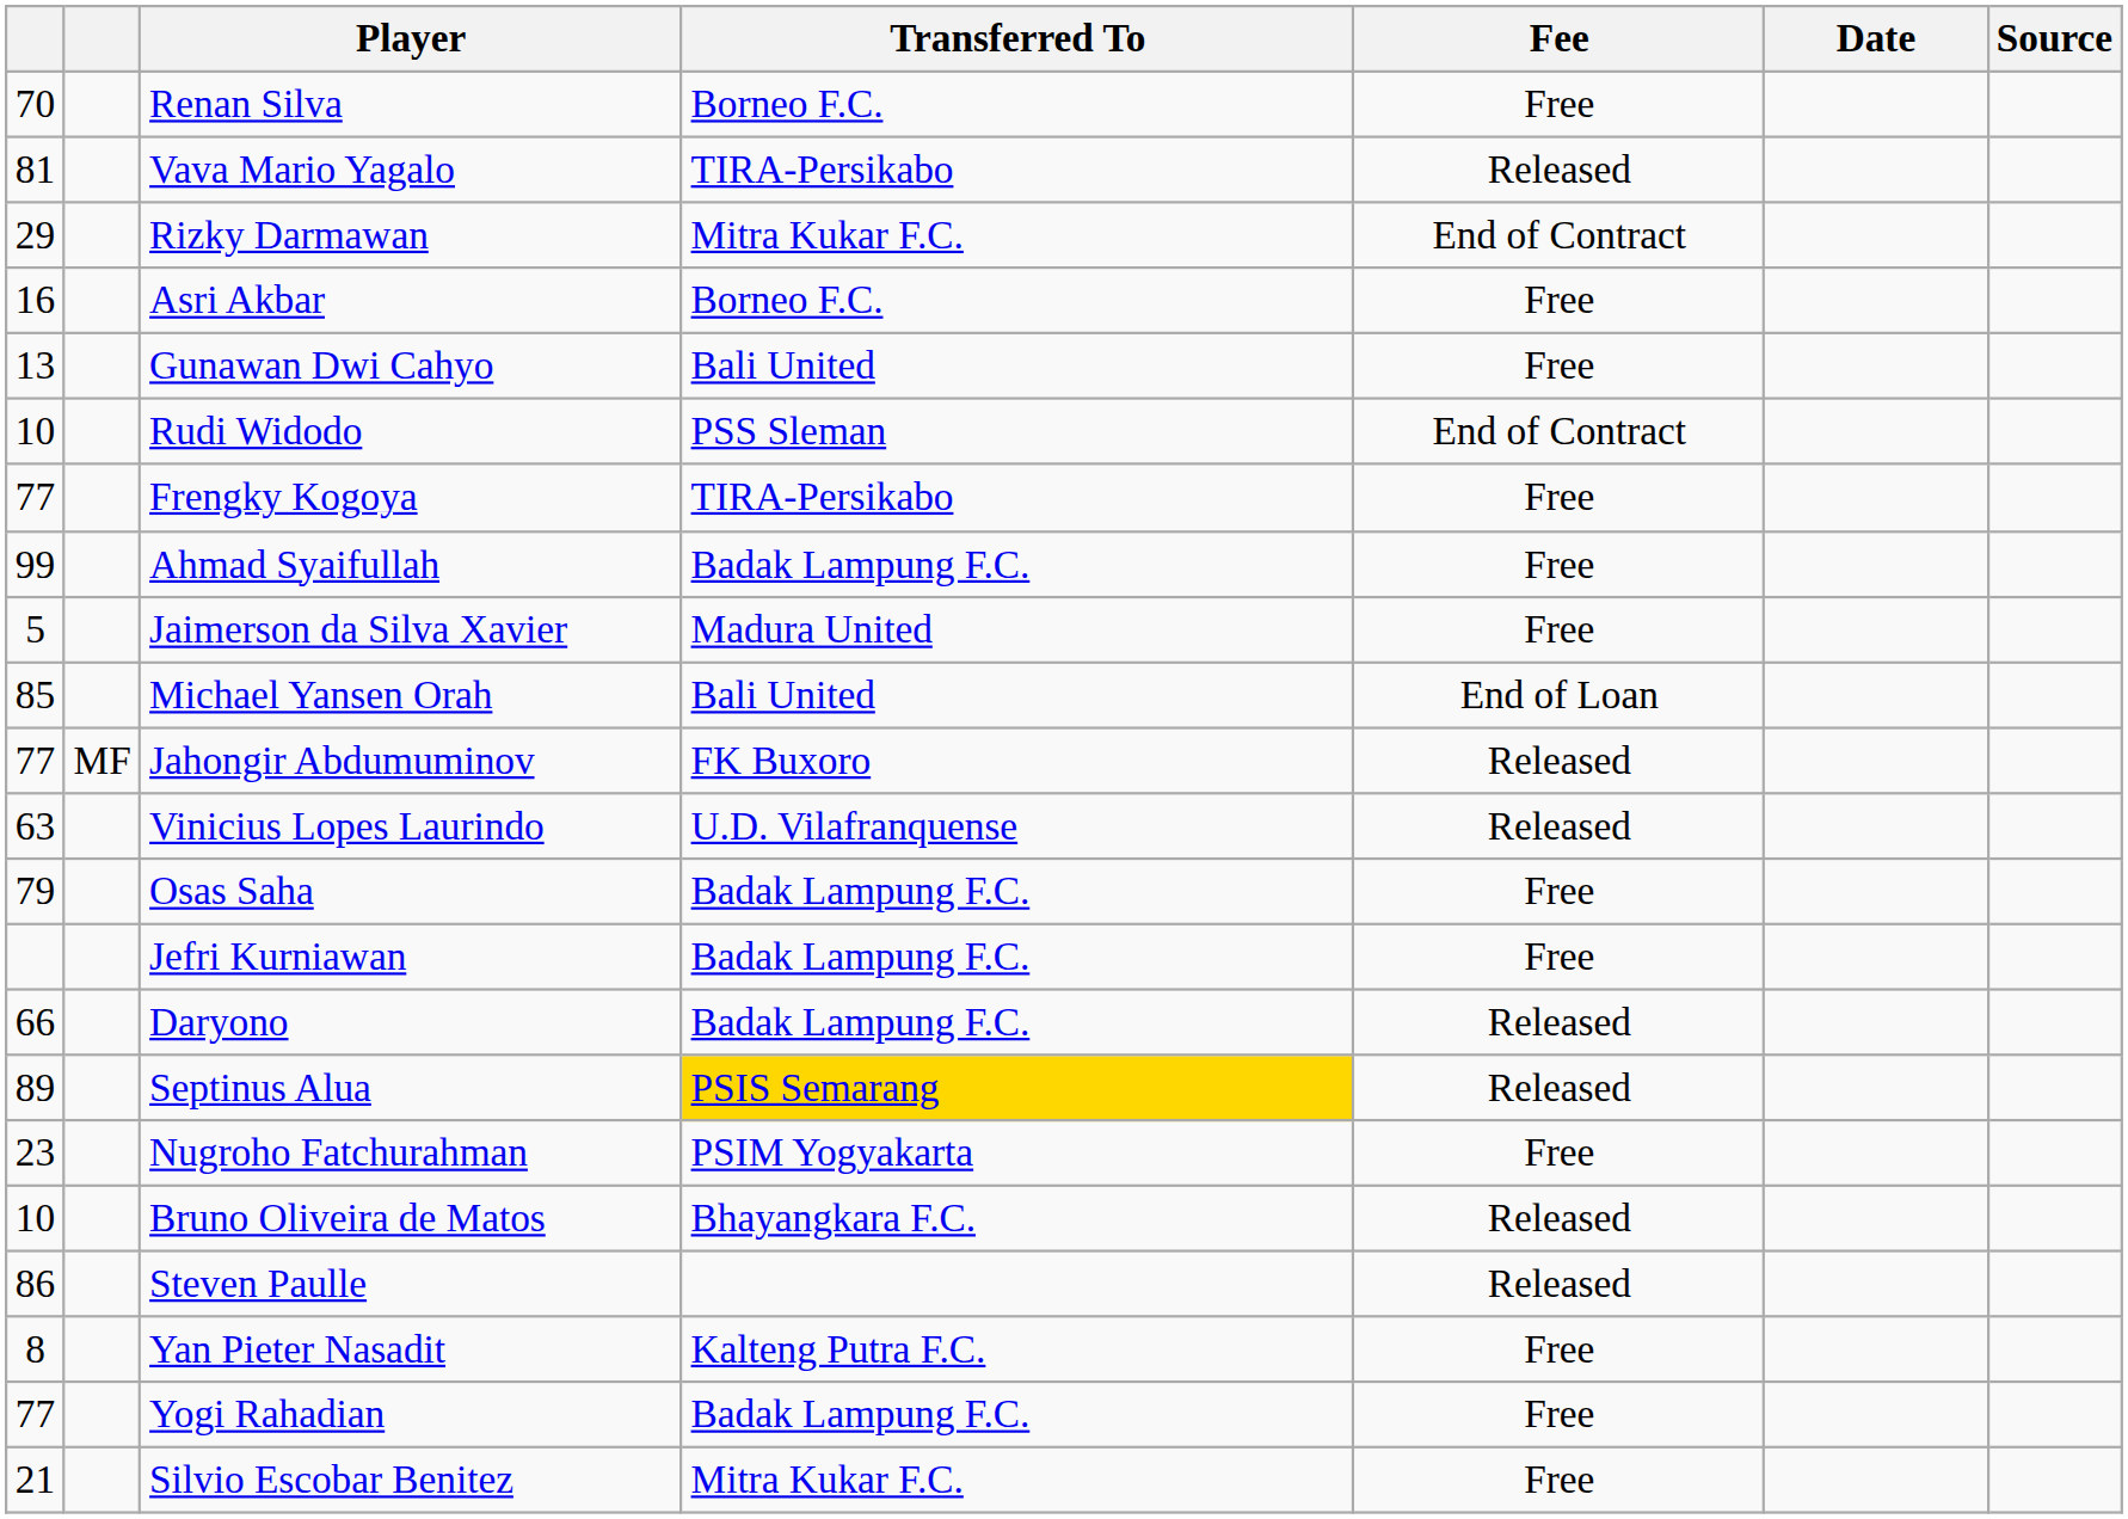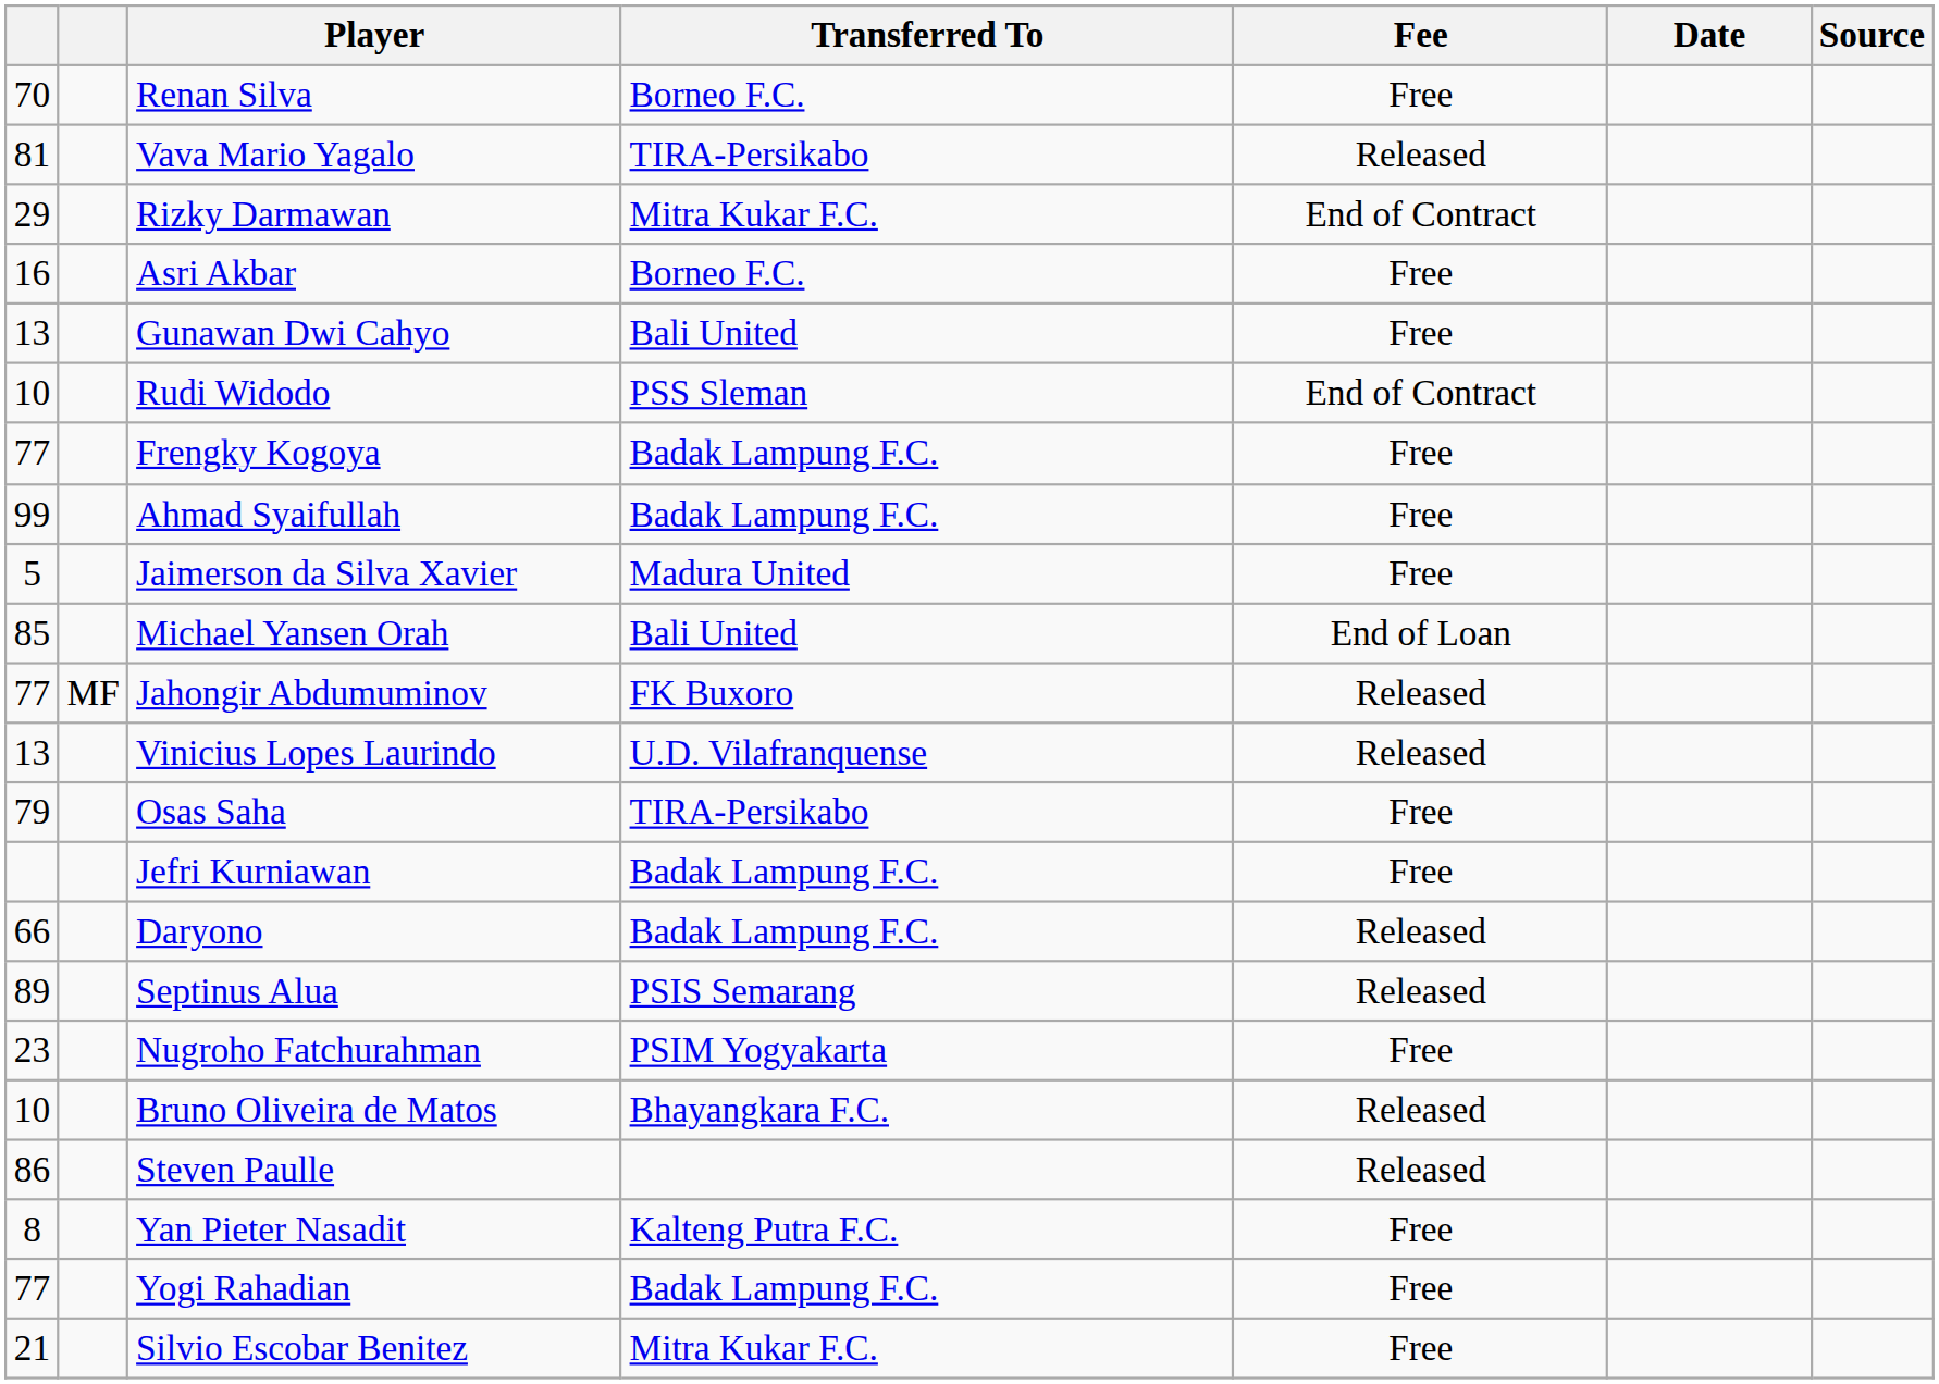 <table class="wikitable plainrowheaders sortable" style="font-size:95%">
 <tr>
 <th></th>
 <th></th>
 <th scope="col" style="width:200px;">Player</th>
 <th scope="col" style="width:250px;">Transferred To</th>
 <th scope="col" style="width:150px;">Fee</th>
 <th scope="col" style="width:78px;">Date</th>
 <th>Source</th>
 </tr>
 <tr>
 <td align=center>70</td>
 <td align=center></td>
 <td> <a href='#'>Renan Silva</a></td>
 <td> <a href='#'>Borneo F.C.</a></td>
 <td align=center>Free</td>
 <td align=center></td>
 <td align=center></td>
 </tr>
 <tr>
 <td align=center>81</td>
 <td align=center></td>
 <td> <a href='#'>Vava Mario Yagalo</a></td>
 <td> <a href='#'>TIRA-Persikabo</a></td>
 <td align=center>Released</td>
 <td align=center></td>
 <td align=center></td>
 </tr>
 <tr>
 <td align=center>29</td>
 <td align=center></td>
 <td> <a href='#'>Rizky Darmawan</a></td>
 <td> <a href='#'>Mitra Kukar F.C.</a></td>
 <td align=center>End of Contract</td>
 <td align=center></td>
 <td align=center></td>
 </tr>
 <tr>
 <td align=center>16</td>
 <td align=center></td>
 <td> <a href='#'>Asri Akbar</a></td>
 <td> <a href='#'>Borneo F.C.</a></td>
 <td align=center>Free</td>
 <td align=center></td>
 <td align=center></td>
 </tr>
 <tr>
 <td align=center>13</td>
 <td align=center></td>
 <td> <a href='#'>Gunawan Dwi Cahyo</a></td>
 <td> <a href='#'>Bali United</a></td>
 <td align=center>Free</td>
 <td align=center></td>
 <td align=center></td>
 </tr>
 <tr>
 <td align=center>10</td>
 <td align=center></td>
 <td> <a href='#'>Rudi Widodo</a></td>
 <td> <a href='#'>PSS Sleman</a></td>
 <td align=center>End of Contract</td>
 <td align=center></td>
 <td align=center></td>
 </tr>
 <tr>
 <td align=center>77</td>
 <td align=center></td>
 <td> <a href='#'>Frengky Kogoya</a></td>
-<td> <a href='#'>TIRA-Persikabo</a></td>
+<td> <a href='#'>Badak Lampung F.C.</a></td>
 <td align=center>Free</td>
 <td align=center></td>
 <td align=center></td>
 </tr>
 <tr>
 <td align=center>99</td>
 <td align=center></td>
 <td> <a href='#'>Ahmad Syaifullah</a></td>
 <td> <a href='#'>Badak Lampung F.C.</a></td>
 <td align=center>Free</td>
 <td align=center></td>
 <td align=center></td>
 </tr>
 <tr>
 <td align=center>5</td>
 <td align=center></td>
 <td> <a href='#'>Jaimerson da Silva Xavier</a></td>
 <td> <a href='#'>Madura United</a></td>
 <td align=center>Free</td>
 <td align=center></td>
 <td align=center></td>
 </tr>
 <tr>
 <td align=center>85</td>
 <td align=center></td>
 <td> <a href='#'>Michael Yansen Orah</a></td>
 <td> <a href='#'>Bali United</a></td>
 <td align=center>End of Loan</td>
 <td align=center></td>
 <td align=center></td>
 </tr>
 <tr>
 <td align=center>77</td>
 <td align=center>MF</td>
 <td> <a href='#'>Jahongir Abdumuminov</a></td>
 <td> <a href='#'>FK Buxoro</a></td>
 <td align=center>Released</td>
 <td align=center></td>
 <td align=center></td>
 </tr>
 <tr>
-<td align=center>63</td>
+<td align=center>13</td>
 <td align=center></td>
 <td> <a href='#'>Vinicius Lopes Laurindo</a></td>
 <td> <a href='#'>U.D. Vilafranquense</a></td>
 <td align=center>Released</td>
 <td align=center></td>
 <td align=center></td>
 </tr>
 <tr>
 <td align=center>79</td>
 <td align=center></td>
 <td> <a href='#'>Osas Saha</a></td>
-<td> <a href='#'>Badak Lampung F.C.</a></td>
+<td> <a href='#'>TIRA-Persikabo</a></td>
 <td align=center>Free</td>
 <td align=center></td>
 <td align=center></td>
 </tr>
 <tr>
 <td align=center></td>
 <td align=center></td>
 <td> <a href='#'>Jefri Kurniawan</a></td>
 <td> <a href='#'>Badak Lampung F.C.</a></td>
 <td align=center>Free</td>
 <td align=center></td>
 <td align=center></td>
 </tr>
 <tr>
 <td align=center>66</td>
 <td align=center></td>
 <td> <a href='#'>Daryono</a></td>
 <td> <a href='#'>Badak Lampung F.C.</a></td>
 <td align=center>Released</td>
 <td align=center></td>
 <td align=center></td>
 </tr>
 <tr>
 <td align=center>89</td>
 <td align=center></td>
 <td> <a href='#'>Septinus Alua</a></td>
-<td style="background: gold;"> <a href='#'>PSIS Semarang</a></td>
+<td> <a href='#'>PSIS Semarang</a></td>
 <td align=center>Released</td>
 <td align=center></td>
 <td align=center></td>
 </tr>
 <tr>
 <td align=center>23</td>
 <td align=center></td>
 <td> <a href='#'>Nugroho Fatchurahman</a></td>
 <td> <a href='#'>PSIM Yogyakarta</a></td>
 <td align=center>Free</td>
 <td align=center></td>
 <td align=center></td>
 </tr>
 <tr>
 <td align=center>10</td>
 <td align=center></td>
 <td> <a href='#'>Bruno Oliveira de Matos</a></td>
 <td> <a href='#'>Bhayangkara F.C.</a></td>
 <td align=center>Released</td>
 <td align=center></td>
 <td align=center></td>
 </tr>
 <tr>
 <td align=center>86</td>
 <td align=center></td>
 <td> <a href='#'>Steven Paulle</a></td>
 <td></td>
 <td align=center>Released</td>
 <td align=center></td>
 <td align=center></td>
 </tr>
 <tr>
 <td align=center>8</td>
 <td align=center></td>
 <td> <a href='#'>Yan Pieter Nasadit</a></td>
 <td> <a href='#'>Kalteng Putra F.C.</a></td>
 <td align=center>Free</td>
 <td align=center></td>
 <td align=center></td>
 </tr>
 <tr>
 <td align=center>77</td>
 <td align=center></td>
 <td> <a href='#'>Yogi Rahadian</a></td>
 <td> <a href='#'>Badak Lampung F.C.</a></td>
 <td align=center>Free</td>
 <td align=center></td>
 <td align=center></td>
 </tr>
 <tr>
 <td align=center>21</td>
 <td align=center></td>
 <td> <a href='#'>Silvio Escobar Benitez</a></td>
 <td> <a href='#'>Mitra Kukar F.C.</a></td>
 <td align=center>Free</td>
 <td align=center></td>
 <td align=center></td>
 </tr>
 </table>
